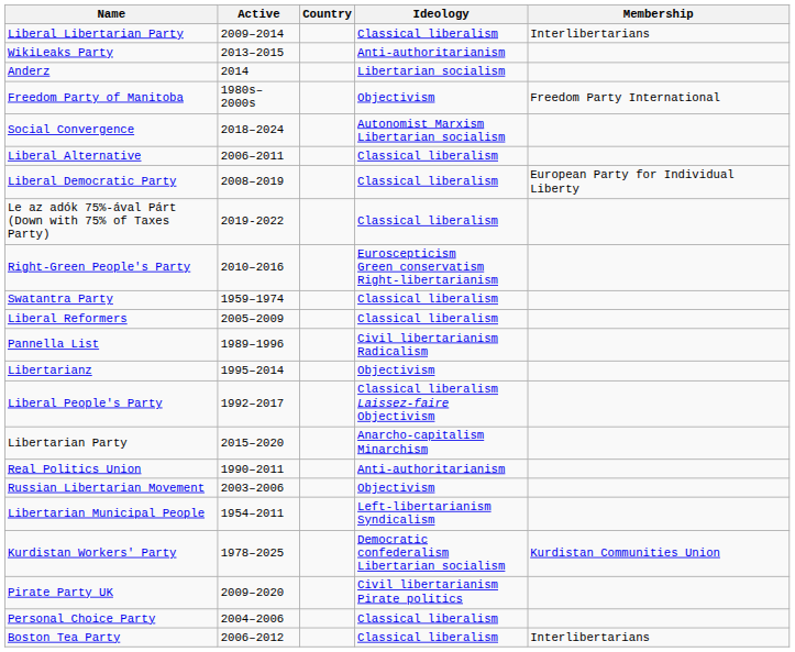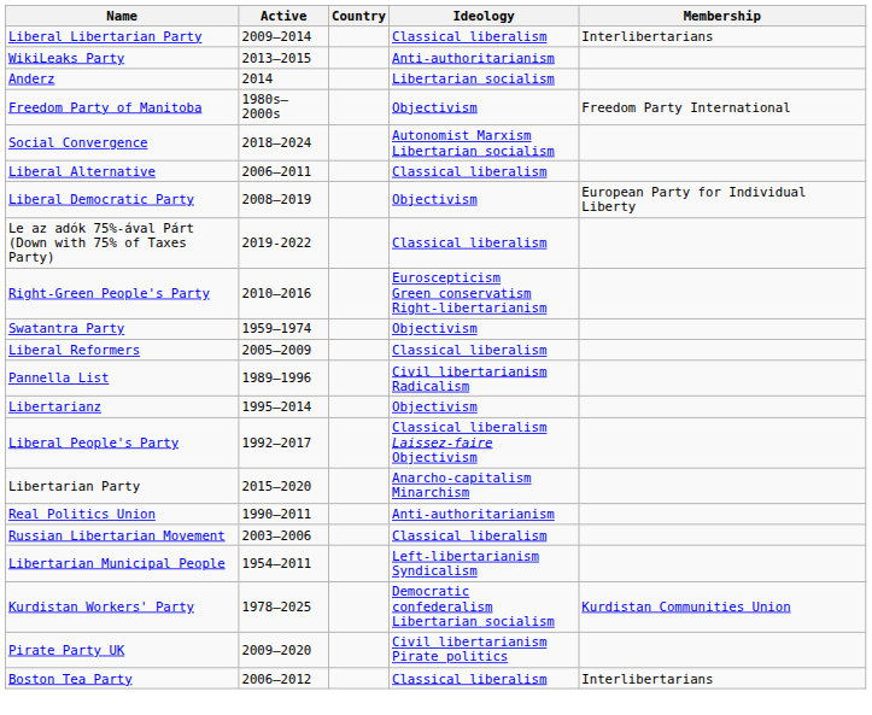 <table class="wikitable sortable">
 <tr>
 <th>Name</th>
 <th>Active</th>
 <th>Country</th>
 <th>Ideology</th>
 <th>Membership</th>
 </tr>
 <tr>
 <td><a href='#'>Liberal Libertarian Party</a></td>
 <td>2009–2014</td>
 <td></td>
 <td><a href='#'>Classical liberalism</a></td>
 <td>Interlibertarians</td>
 </tr>
 <tr>
 <td><a href='#'>WikiLeaks Party</a></td>
 <td>2013–2015</td>
 <td></td>
 <td><a href='#'>Anti-authoritarianism</a></td>
 <td></td>
 </tr>
 <tr>
 <td><a href='#'>Anderz</a></td>
 <td>2014</td>
 <td></td>
 <td><a href='#'>Libertarian socialism</a></td>
 <td></td>
 </tr>
 <tr>
 <td><a href='#'>Freedom Party of Manitoba</a></td>
 <td>1980s–2000s</td>
 <td><br></td>
 <td><a href='#'>Objectivism</a></td>
 <td>Freedom Party International</td>
 </tr>
 <tr>
 <td><a href='#'>Social Convergence</a></td>
 <td>2018–2024</td>
 <td></td>
 <td><a href='#'>Autonomist Marxism</a><br><a href='#'>Libertarian socialism</a></td>
 <td></td>
 </tr>
 <tr>
 <td><a href='#'>Liberal Alternative</a></td>
 <td>2006–2011</td>
 <td></td>
 <td><a href='#'>Classical liberalism</a></td>
 <td></td>
 </tr>
 <tr>
 <td><a href='#'>Liberal Democratic Party</a></td>
 <td>2008–2019</td>
 <td></td>
-<td><a href='#'>Classical liberalism</a></td>
+<td><a href='#'>Objectivism</a></td>
 <td>European Party for Individual Liberty</td>
 </tr>
 <tr>
 <td>Le az adók 75%-ával Párt<br>(Down with 75% of Taxes Party)</td>
 <td>2019-2022</td>
 <td></td>
 <td><a href='#'>Classical liberalism</a></td>
 <td></td>
 </tr>
 <tr>
 <td><a href='#'>Right-Green People's Party</a></td>
 <td>2010–2016</td>
 <td></td>
 <td><a href='#'>Euroscepticism</a><br><a href='#'>Green conservatism</a><br><a href='#'>Right-libertarianism</a></td>
 <td></td>
 </tr>
 <tr>
 <td><a href='#'>Swatantra Party</a></td>
 <td>1959–1974</td>
 <td></td>
-<td><a href='#'>Classical liberalism</a></td>
+<td><a href='#'>Objectivism</a></td>
 <td></td>
 </tr>
 <tr>
 <td><a href='#'>Liberal Reformers</a></td>
 <td>2005–2009</td>
 <td></td>
 <td><a href='#'>Classical liberalism</a></td>
 <td></td>
 </tr>
 <tr>
 <td><a href='#'>Pannella List</a></td>
 <td>1989–1996</td>
 <td></td>
 <td><a href='#'>Civil libertarianism</a><br><a href='#'>Radicalism</a></td>
 <td></td>
 </tr>
 <tr>
 <td><a href='#'>Libertarianz</a></td>
 <td>1995–2014</td>
 <td></td>
 <td><a href='#'>Objectivism</a></td>
 <td></td>
 </tr>
 <tr>
 <td><a href='#'>Liberal People's Party</a></td>
 <td>1992–2017</td>
 <td></td>
 <td><a href='#'>Classical liberalism</a><br><em><a href='#'>Laissez-faire</a></em><br><a href='#'>Objectivism</a></td>
 <td></td>
 </tr>
 <tr>
 <td>Libertarian Party</td>
 <td>2015–2020</td>
 <td></td>
 <td><a href='#'>Anarcho-capitalism</a><br><a href='#'>Minarchism</a></td>
 <td></td>
 </tr>
 <tr>
 <td><a href='#'>Real Politics Union</a></td>
 <td>1990–2011</td>
 <td></td>
 <td><a href='#'>Anti-authoritarianism</a></td>
 <td></td>
 </tr>
 <tr>
 <td><a href='#'>Russian Libertarian Movement</a></td>
 <td>2003–2006</td>
 <td></td>
-<td><a href='#'>Objectivism</a></td>
+<td><a href='#'>Classical liberalism</a></td>
 <td></td>
 </tr>
 <tr>
 <td><a href='#'>Libertarian Municipal People</a></td>
 <td>1954–2011</td>
 <td></td>
 <td><a href='#'>Left-libertarianism</a><br><a href='#'>Syndicalism</a></td>
 <td></td>
 </tr>
 <tr>
 <td><a href='#'>Kurdistan Workers' Party</a></td>
 <td>1978–2025</td>
 <td></td>
 <td><a href='#'>Democratic confederalism</a><br><a href='#'>Libertarian socialism</a></td>
 <td><a href='#'>Kurdistan Communities Union</a></td>
 </tr>
 <tr>
 <td><a href='#'>Pirate Party UK</a></td>
 <td>2009–2020</td>
 <td></td>
 <td><a href='#'>Civil libertarianism</a><br><a href='#'>Pirate politics</a></td>
 <td></td>
 </tr>
 <tr>
-<td><a href='#'>Personal Choice Party</a></td>
-<td>2004–2006</td>
-<td></td>
-<td><a href='#'>Classical liberalism</a></td>
-<td></td>
-</tr>
-<tr>
 <td><a href='#'>Boston Tea Party</a></td>
 <td>2006–2012</td>
 <td></td>
 <td><a href='#'>Classical liberalism</a></td>
 <td>Interlibertarians</td>
 </tr>
 </table>
